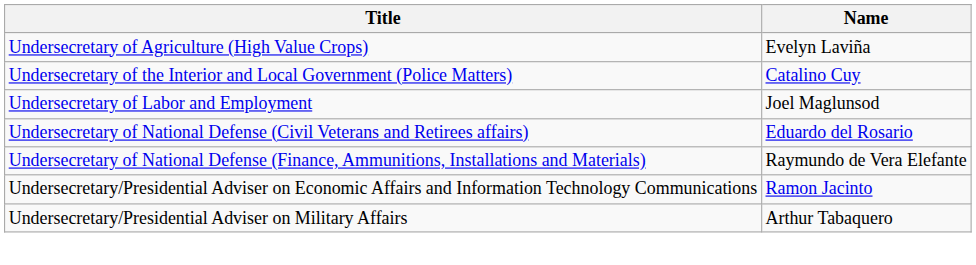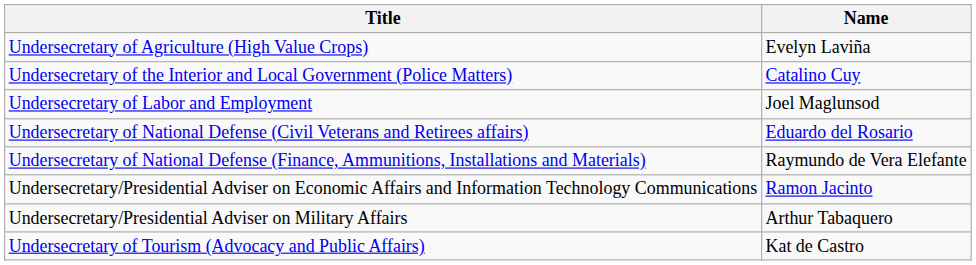 <table class="wikitable">
 <tr>
 <th>Title</th>
 <th>Name</th>
 </tr>
 <tr>
 <td><a href='#'>Undersecretary of Agriculture (High Value Crops)</a></td>
 <td>Evelyn Laviña</td>
 </tr>
 <tr>
 <td><a href='#'>Undersecretary of the Interior and Local Government (Police Matters)</a></td>
 <td><a href='#'>Catalino Cuy</a></td>
 </tr>
 <tr>
 <td><a href='#'>Undersecretary of Labor and Employment</a></td>
 <td>Joel Maglunsod</td>
 </tr>
 <tr>
 <td><a href='#'>Undersecretary of National Defense (Civil Veterans and Retirees affairs)</a></td>
 <td><a href='#'>Eduardo del Rosario</a></td>
 </tr>
 <tr>
 <td><a href='#'>Undersecretary of National Defense (Finance, Ammunitions, Installations and Materials)</a></td>
 <td>Raymundo de Vera Elefante</td>
 </tr>
 <tr>
 <td>Undersecretary/Presidential Adviser on Economic Affairs and Information Technology Communications</td>
 <td><a href='#'>Ramon Jacinto</a></td>
 </tr>
 <tr>
 <td>Undersecretary/Presidential Adviser on Military Affairs</td>
 <td>Arthur Tabaquero</td>
 </tr>
+<tr>
+<td><a href='#'>Undersecretary of Tourism (Advocacy and Public Affairs)</a></td>
+<td>Kat de Castro</td>
+</tr>
 </table>
